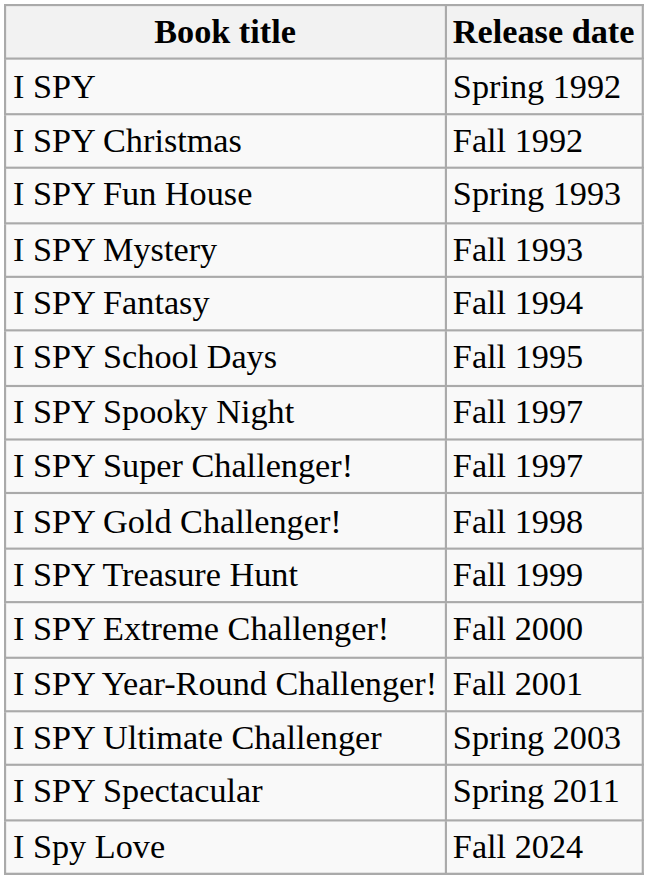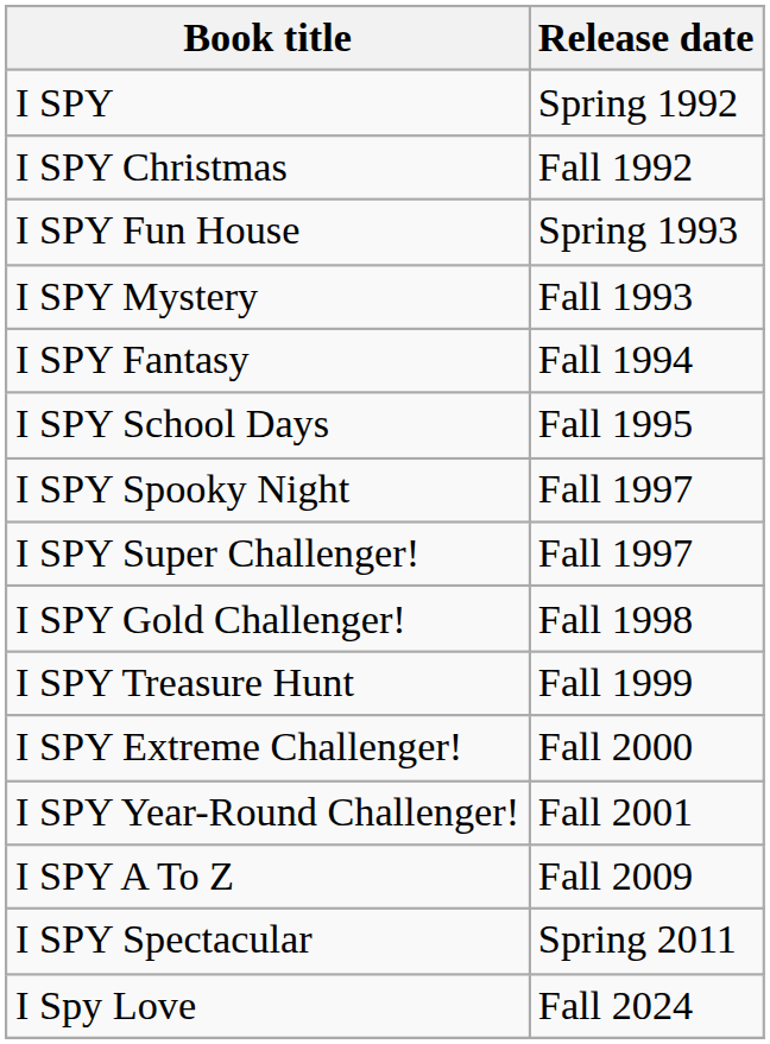 <table class="wikitable">
 <tr>
 <th>Book title</th>
 <th>Release date</th>
 </tr>
 <tr>
 <td>I SPY</td>
 <td>Spring 1992</td>
 </tr>
 <tr>
 <td>I SPY Christmas</td>
 <td>Fall 1992</td>
 </tr>
 <tr>
 <td>I SPY Fun House</td>
 <td>Spring 1993</td>
 </tr>
 <tr>
 <td>I SPY Mystery</td>
 <td>Fall 1993</td>
 </tr>
 <tr>
 <td>I SPY Fantasy</td>
 <td>Fall 1994</td>
 </tr>
 <tr>
 <td>I SPY School Days</td>
 <td>Fall 1995</td>
 </tr>
 <tr>
 <td>I SPY Spooky Night</td>
 <td>Fall 1997</td>
 </tr>
 <tr>
 <td>I SPY Super Challenger!</td>
 <td>Fall 1997</td>
 </tr>
 <tr>
 <td>I SPY Gold Challenger!</td>
 <td>Fall 1998</td>
 </tr>
 <tr>
 <td>I SPY Treasure Hunt</td>
 <td>Fall 1999</td>
 </tr>
 <tr>
 <td>I SPY Extreme Challenger!</td>
 <td>Fall 2000</td>
 </tr>
 <tr>
 <td>I SPY Year-Round Challenger!</td>
 <td>Fall 2001</td>
 </tr>
 <tr>
-<td>I SPY Ultimate Challenger</td>
-<td>Spring 2003</td>
+<td>I SPY A To Z</td>
+<td>Fall 2009</td>
 </tr>
 <tr>
 <td>I SPY Spectacular</td>
 <td>Spring 2011</td>
 </tr>
 <tr>
 <td>I Spy Love</td>
 <td>Fall 2024</td>
 </tr>
 <tr>
 </tr>
 </table>
